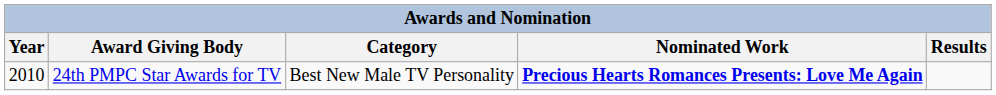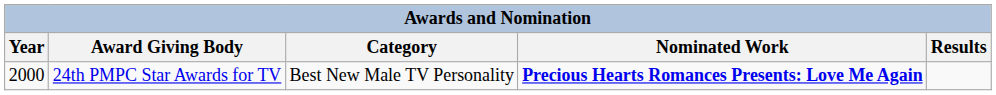 <table class="wikitable">
 <tr>
 <th colspan="5" style="background:LightSteelBlue;">Awards and Nomination</th>
 </tr>
 <tr>
 <th>Year</th>
 <th>Award Giving Body</th>
 <th>Category</th>
 <th>Nominated Work</th>
 <th>Results</th>
 </tr>
 <tr>
-<td>2010</td>
+<td>2000</td>
 <td><a href='#'>24th PMPC Star Awards for TV</a></td>
 <td>Best New Male TV Personality</td>
 <td><strong><a href='#'>Precious Hearts Romances Presents: Love Me Again</a></strong></td>
 <td></td>
 </tr>
 </table>
